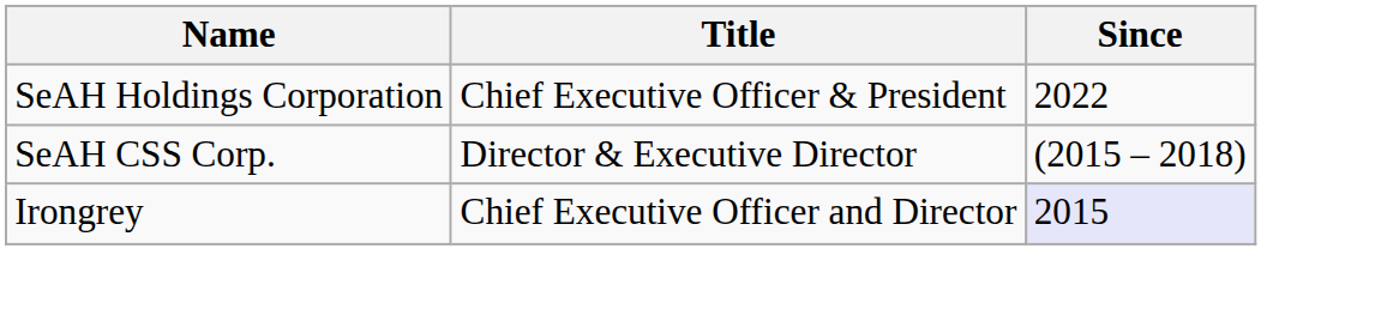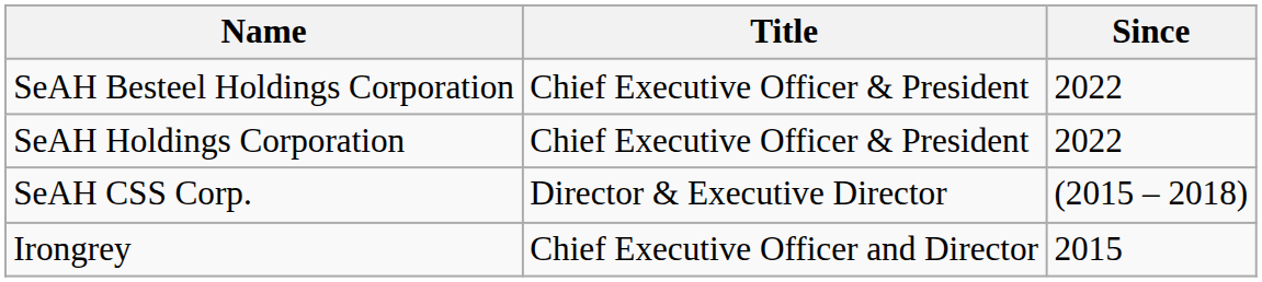 <table class="wikitable">
 <tr>
 <th>Name</th>
 <th>Title</th>
 <th>Since</th>
+</tr>
+<tr>
+<td>SeAH Besteel Holdings Corporation</td>
+<td>Chief Executive Officer & President </td>
+<td>2022</td>
 </tr>
 <tr>
 <td>SeAH Holdings Corporation</td>
 <td>Chief Executive Officer & President</td>
 <td>2022</td>
 </tr>
 <tr>
 <td>SeAH CSS Corp.</td>
 <td>Director & Executive Director</td>
 <td>(2015 – 2018)</td>
 </tr>
 <tr>
 <td>Irongrey</td>
 <td>Chief Executive Officer and Director</td>
-<td style="background: lavender;">2015</td>
+<td>2015</td>
 </tr>
 </table>
